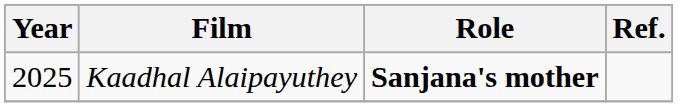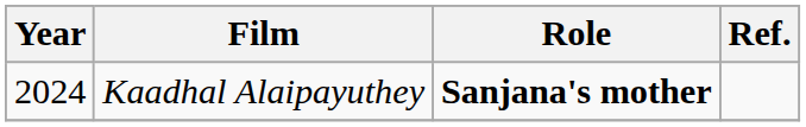 <table class="wikitable">
 <tr style="background:#ccc; text-align:center;">
 <th>Year</th>
 <th>Film</th>
 <th>Role</th>
 <th>Ref.</th>
 </tr>
 <tr>
-<td>2025</td>
+<td>2024</td>
 <td><em>Kaadhal Alaipayuthey</em></td>
 <td><strong>Sanjana's mother</strong></td>
 <td></td>
 </tr>
 <tr>
 </tr>
 </table>
